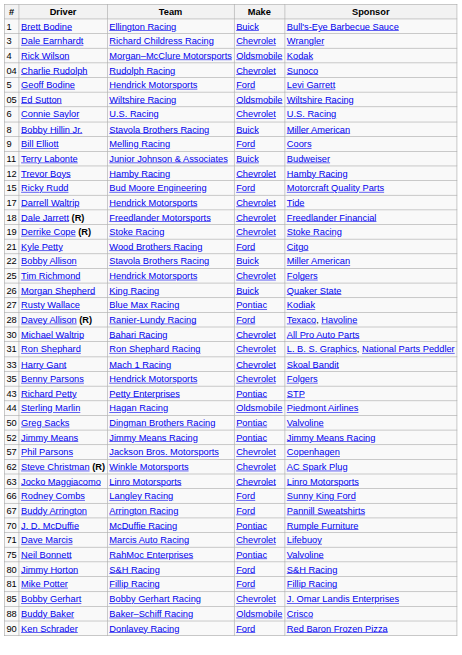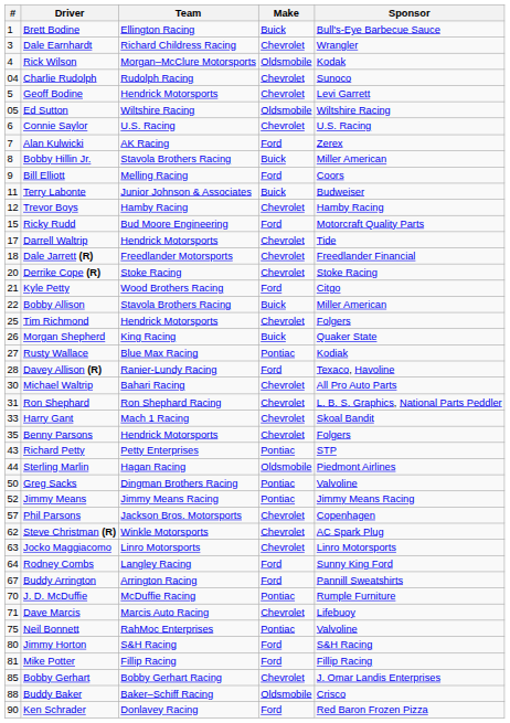 <table class="wikitable" style="font-size:95%">
 <tr>
 <th>#</th>
 <th>Driver</th>
 <th>Team</th>
 <th>Make</th>
 <th>Sponsor</th>
 </tr>
 <tr>
 <td>1</td>
 <td><a href='#'>Brett Bodine</a></td>
 <td><a href='#'>Ellington Racing</a></td>
 <td><a href='#'>Buick</a></td>
 <td><a href='#'>Bull's-Eye Barbecue Sauce</a></td>
 </tr>
 <tr>
 <td>3</td>
 <td><a href='#'>Dale Earnhardt</a></td>
 <td><a href='#'>Richard Childress Racing</a></td>
 <td><a href='#'>Chevrolet</a></td>
 <td><a href='#'>Wrangler</a></td>
 </tr>
 <tr>
 <td>4</td>
 <td><a href='#'>Rick Wilson</a></td>
 <td><a href='#'>Morgan–McClure Motorsports</a></td>
 <td><a href='#'>Oldsmobile</a></td>
 <td><a href='#'>Kodak</a></td>
 </tr>
 <tr>
 <td>04</td>
 <td><a href='#'>Charlie Rudolph</a></td>
 <td><a href='#'>Rudolph Racing</a></td>
 <td><a href='#'>Chevrolet</a></td>
 <td><a href='#'>Sunoco</a></td>
 </tr>
 <tr>
 <td>5</td>
 <td><a href='#'>Geoff Bodine</a></td>
 <td><a href='#'>Hendrick Motorsports</a></td>
-<td><a href='#'>Ford</a></td>
+<td><a href='#'>Chevrolet</a></td>
 <td><a href='#'>Levi Garrett</a></td>
 </tr>
 <tr>
 <td>05</td>
 <td><a href='#'>Ed Sutton</a></td>
 <td><a href='#'>Wiltshire Racing</a></td>
 <td><a href='#'>Oldsmobile</a></td>
 <td><a href='#'>Wiltshire Racing</a></td>
 </tr>
 <tr>
 <td>6</td>
 <td><a href='#'>Connie Saylor</a></td>
 <td><a href='#'>U.S. Racing</a></td>
 <td><a href='#'>Chevrolet</a></td>
 <td><a href='#'>U.S. Racing</a></td>
+</tr>
+<tr>
+<td>7</td>
+<td><a href='#'>Alan Kulwicki</a></td>
+<td><a href='#'>AK Racing</a></td>
+<td><a href='#'>Ford</a></td>
+<td><a href='#'>Zerex</a></td>
 </tr>
 <tr>
 <td>8</td>
 <td><a href='#'>Bobby Hillin Jr.</a></td>
 <td><a href='#'>Stavola Brothers Racing</a></td>
 <td><a href='#'>Buick</a></td>
 <td><a href='#'>Miller American</a></td>
 </tr>
 <tr>
 <td>9</td>
 <td><a href='#'>Bill Elliott</a></td>
 <td><a href='#'>Melling Racing</a></td>
 <td><a href='#'>Ford</a></td>
 <td><a href='#'>Coors</a></td>
 </tr>
 <tr>
 <td>11</td>
 <td><a href='#'>Terry Labonte</a></td>
 <td><a href='#'>Junior Johnson & Associates</a></td>
 <td><a href='#'>Buick</a></td>
 <td><a href='#'>Budweiser</a></td>
 </tr>
 <tr>
 <td>12</td>
 <td><a href='#'>Trevor Boys</a></td>
 <td><a href='#'>Hamby Racing</a></td>
 <td><a href='#'>Chevrolet</a></td>
 <td><a href='#'>Hamby Racing</a></td>
 </tr>
 <tr>
 <td>15</td>
 <td><a href='#'>Ricky Rudd</a></td>
 <td><a href='#'>Bud Moore Engineering</a></td>
 <td><a href='#'>Ford</a></td>
 <td><a href='#'>Motorcraft Quality Parts</a></td>
 </tr>
 <tr>
 <td>17</td>
 <td><a href='#'>Darrell Waltrip</a></td>
 <td><a href='#'>Hendrick Motorsports</a></td>
 <td><a href='#'>Chevrolet</a></td>
 <td><a href='#'>Tide</a></td>
 </tr>
 <tr>
 <td>18</td>
 <td><a href='#'>Dale Jarrett</a> <strong>(R)</strong></td>
 <td><a href='#'>Freedlander Motorsports</a></td>
 <td><a href='#'>Chevrolet</a></td>
 <td><a href='#'>Freedlander Financial</a></td>
 </tr>
 <tr>
-<td>19</td>
+<td>20</td>
 <td><a href='#'>Derrike Cope</a> <strong>(R)</strong></td>
 <td><a href='#'>Stoke Racing</a></td>
 <td><a href='#'>Chevrolet</a></td>
 <td><a href='#'>Stoke Racing</a></td>
 </tr>
 <tr>
 <td>21</td>
 <td><a href='#'>Kyle Petty</a></td>
 <td><a href='#'>Wood Brothers Racing</a></td>
 <td><a href='#'>Ford</a></td>
 <td><a href='#'>Citgo</a></td>
 </tr>
 <tr>
 <td>22</td>
 <td><a href='#'>Bobby Allison</a></td>
 <td><a href='#'>Stavola Brothers Racing</a></td>
 <td><a href='#'>Buick</a></td>
 <td><a href='#'>Miller American</a></td>
 </tr>
 <tr>
 <td>25</td>
 <td><a href='#'>Tim Richmond</a></td>
 <td><a href='#'>Hendrick Motorsports</a></td>
 <td><a href='#'>Chevrolet</a></td>
 <td><a href='#'>Folgers</a></td>
 </tr>
 <tr>
 <td>26</td>
 <td><a href='#'>Morgan Shepherd</a></td>
 <td><a href='#'>King Racing</a></td>
 <td><a href='#'>Buick</a></td>
 <td><a href='#'>Quaker State</a></td>
 </tr>
 <tr>
 <td>27</td>
 <td><a href='#'>Rusty Wallace</a></td>
 <td><a href='#'>Blue Max Racing</a></td>
 <td><a href='#'>Pontiac</a></td>
 <td><a href='#'>Kodiak</a></td>
 </tr>
 <tr>
 <td>28</td>
 <td><a href='#'>Davey Allison</a> <strong>(R)</strong></td>
 <td><a href='#'>Ranier-Lundy Racing</a></td>
 <td><a href='#'>Ford</a></td>
 <td><a href='#'>Texaco</a>, <a href='#'>Havoline</a></td>
 </tr>
 <tr>
 <td>30</td>
 <td><a href='#'>Michael Waltrip</a></td>
 <td><a href='#'>Bahari Racing</a></td>
 <td><a href='#'>Chevrolet</a></td>
 <td><a href='#'>All Pro Auto Parts</a></td>
 </tr>
 <tr>
 <td>31</td>
 <td><a href='#'>Ron Shephard</a></td>
 <td><a href='#'>Ron Shephard Racing</a></td>
 <td><a href='#'>Chevrolet</a></td>
 <td><a href='#'>L. B. S. Graphics</a>, <a href='#'>National Parts Peddler</a></td>
 </tr>
 <tr>
 <td>33</td>
 <td><a href='#'>Harry Gant</a></td>
 <td><a href='#'>Mach 1 Racing</a></td>
 <td><a href='#'>Chevrolet</a></td>
 <td><a href='#'>Skoal Bandit</a></td>
 </tr>
 <tr>
 <td>35</td>
 <td><a href='#'>Benny Parsons</a></td>
 <td><a href='#'>Hendrick Motorsports</a></td>
 <td><a href='#'>Chevrolet</a></td>
 <td><a href='#'>Folgers</a></td>
 </tr>
 <tr>
 <td>43</td>
 <td><a href='#'>Richard Petty</a></td>
 <td><a href='#'>Petty Enterprises</a></td>
 <td><a href='#'>Pontiac</a></td>
 <td><a href='#'>STP</a></td>
 </tr>
 <tr>
 <td>44</td>
 <td><a href='#'>Sterling Marlin</a></td>
 <td><a href='#'>Hagan Racing</a></td>
 <td><a href='#'>Oldsmobile</a></td>
 <td><a href='#'>Piedmont Airlines</a></td>
 </tr>
 <tr>
 <td>50</td>
 <td><a href='#'>Greg Sacks</a></td>
 <td><a href='#'>Dingman Brothers Racing</a></td>
 <td><a href='#'>Pontiac</a></td>
 <td><a href='#'>Valvoline</a></td>
 </tr>
 <tr>
 <td>52</td>
 <td><a href='#'>Jimmy Means</a></td>
 <td><a href='#'>Jimmy Means Racing</a></td>
 <td><a href='#'>Pontiac</a></td>
 <td><a href='#'>Jimmy Means Racing</a></td>
 </tr>
 <tr>
 <td>57</td>
 <td><a href='#'>Phil Parsons</a></td>
 <td><a href='#'>Jackson Bros. Motorsports</a></td>
 <td><a href='#'>Chevrolet</a></td>
 <td><a href='#'>Copenhagen</a></td>
 </tr>
 <tr>
 <td>62</td>
 <td><a href='#'>Steve Christman</a> <strong>(R)</strong></td>
 <td><a href='#'>Winkle Motorsports</a></td>
 <td><a href='#'>Chevrolet</a></td>
 <td><a href='#'>AC Spark Plug</a></td>
 </tr>
 <tr>
 <td>63</td>
 <td><a href='#'>Jocko Maggiacomo</a></td>
 <td><a href='#'>Linro Motorsports</a></td>
 <td><a href='#'>Chevrolet</a></td>
 <td><a href='#'>Linro Motorsports</a></td>
 </tr>
 <tr>
-<td>66</td>
+<td>64</td>
 <td><a href='#'>Rodney Combs</a></td>
 <td><a href='#'>Langley Racing</a></td>
 <td><a href='#'>Ford</a></td>
 <td><a href='#'>Sunny King Ford</a></td>
 </tr>
 <tr>
 <td>67</td>
 <td><a href='#'>Buddy Arrington</a></td>
 <td><a href='#'>Arrington Racing</a></td>
 <td><a href='#'>Ford</a></td>
 <td><a href='#'>Pannill Sweatshirts</a></td>
 </tr>
 <tr>
 <td>70</td>
 <td><a href='#'>J. D. McDuffie</a></td>
 <td><a href='#'>McDuffie Racing</a></td>
 <td><a href='#'>Pontiac</a></td>
 <td><a href='#'>Rumple Furniture</a></td>
 </tr>
 <tr>
 <td>71</td>
 <td><a href='#'>Dave Marcis</a></td>
 <td><a href='#'>Marcis Auto Racing</a></td>
 <td><a href='#'>Chevrolet</a></td>
 <td><a href='#'>Lifebuoy</a></td>
 </tr>
 <tr>
 <td>75</td>
 <td><a href='#'>Neil Bonnett</a></td>
 <td><a href='#'>RahMoc Enterprises</a></td>
 <td><a href='#'>Pontiac</a></td>
 <td><a href='#'>Valvoline</a></td>
 </tr>
 <tr>
 <td>80</td>
 <td><a href='#'>Jimmy Horton</a></td>
 <td><a href='#'>S&H Racing</a></td>
 <td><a href='#'>Ford</a></td>
 <td><a href='#'>S&H Racing</a></td>
 </tr>
 <tr>
 <td>81</td>
 <td><a href='#'>Mike Potter</a></td>
 <td><a href='#'>Fillip Racing</a></td>
 <td><a href='#'>Ford</a></td>
 <td><a href='#'>Fillip Racing</a></td>
 </tr>
 <tr>
 <td>85</td>
 <td><a href='#'>Bobby Gerhart</a></td>
 <td><a href='#'>Bobby Gerhart Racing</a></td>
 <td><a href='#'>Chevrolet</a></td>
 <td><a href='#'>J. Omar Landis Enterprises</a></td>
 </tr>
 <tr>
 <td>88</td>
 <td><a href='#'>Buddy Baker</a></td>
 <td><a href='#'>Baker–Schiff Racing</a></td>
 <td><a href='#'>Oldsmobile</a></td>
 <td><a href='#'>Crisco</a></td>
 </tr>
 <tr>
 <td>90</td>
 <td><a href='#'>Ken Schrader</a></td>
 <td><a href='#'>Donlavey Racing</a></td>
 <td><a href='#'>Ford</a></td>
 <td><a href='#'>Red Baron Frozen Pizza</a></td>
 </tr>
 </table>
